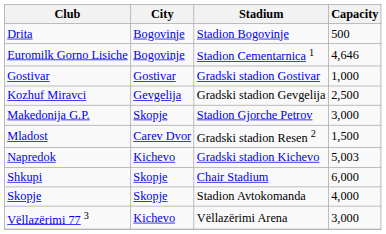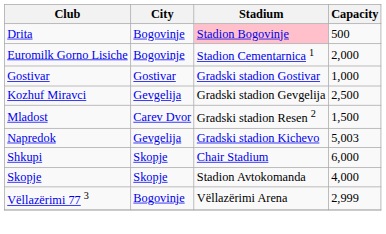 <table class="wikitable sortable">
 <tr>
 <th>Club</th>
 <th>City</th>
 <th>Stadium</th>
 <th>Capacity</th>
 </tr>
 <tr>
 <td><a href='#'>Drita</a></td>
 <td><a href='#'>Bogovinje</a></td>
-<td><a href='#'>Stadion Bogovinje</a></td>
+<td style="background: pink;"><a href='#'>Stadion Bogovinje</a></td>
 <td>500</td>
 </tr>
 <tr>
 <td><a href='#'>Euromilk Gorno Lisiche</a></td>
 <td><a href='#'>Bogovinje</a></td>
 <td><a href='#'>Stadion Cementarnica</a> <sup>1</sup></td>
-<td>4,646</td>
+<td>2,000</td>
 </tr>
 <tr>
 <td><a href='#'>Gostivar</a></td>
 <td><a href='#'>Gostivar</a></td>
 <td><a href='#'>Gradski stadion Gostivar</a></td>
 <td>1,000</td>
 </tr>
 <tr>
 <td><a href='#'>Kozhuf Miravci</a></td>
 <td><a href='#'>Gevgelija</a></td>
 <td>Gradski stadion Gevgelija</td>
 <td>2,500</td>
 </tr>
 <tr>
-<td><a href='#'>Makedonija G.P.</a></td>
-<td><a href='#'>Skopje</a></td>
-<td><a href='#'>Stadion Gjorche Petrov</a></td>
-<td>3,000</td>
-</tr>
-<tr>
 <td><a href='#'>Mladost</a></td>
 <td><a href='#'>Carev Dvor</a></td>
 <td>Gradski stadion Resen <sup>2</sup></td>
 <td>1,500</td>
 </tr>
 <tr>
 <td><a href='#'>Napredok</a></td>
-<td><a href='#'>Kichevo</a></td>
+<td><a href='#'>Gevgelija</a></td>
 <td><a href='#'>Gradski stadion Kichevo</a></td>
 <td>5,003</td>
 </tr>
 <tr>
 <td><a href='#'>Shkupi</a></td>
 <td><a href='#'>Skopje</a></td>
 <td><a href='#'>Chair Stadium</a></td>
 <td>6,000</td>
 </tr>
 <tr>
 <td><a href='#'>Skopje</a></td>
 <td><a href='#'>Skopje</a></td>
 <td>Stadion Avtokomanda</td>
 <td>4,000</td>
 </tr>
 <tr>
 <td><a href='#'>Vëllazërimi 77</a> <sup>3</sup></td>
-<td><a href='#'>Kichevo</a></td>
+<td><a href='#'>Bogovinje</a></td>
 <td>Vëllazërimi Arena</td>
-<td>3,000</td>
+<td>2,999</td>
 </tr>
 <tr>
 </tr>
 </table>
